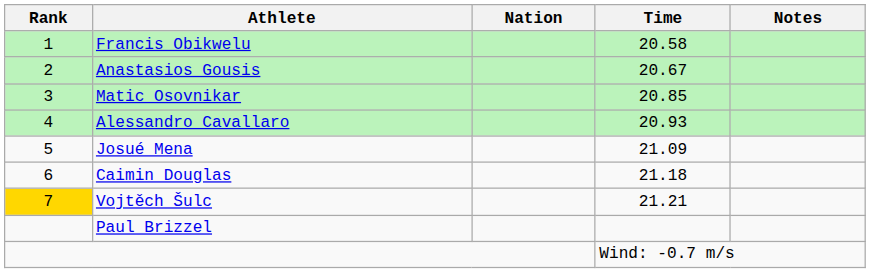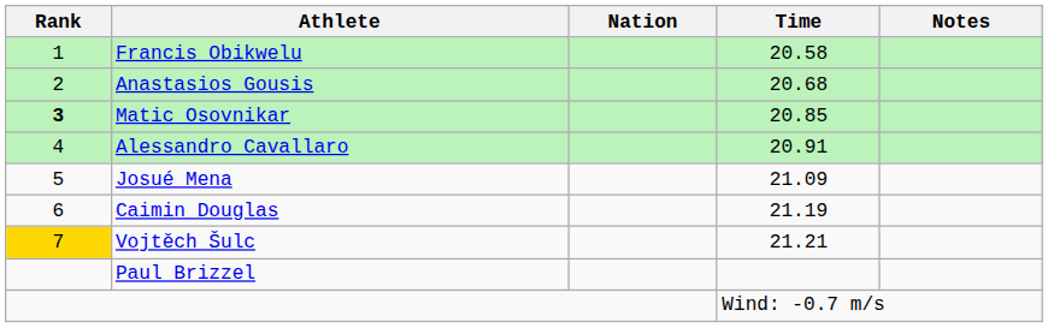 <table class="wikitable sortable" style="text-align:center;width: 55%;">
 <tr>
 <th scope="col">Rank</th>
 <th scope="col">Athlete</th>
 <th scope="col">Nation</th>
 <th scope="col">Time</th>
 <th scope="col">Notes</th>
 </tr>
 <tr bgcolor=bbf3bb>
 <td>1</td>
 <td align=left><a href='#'>Francis Obikwelu</a></td>
 <td align=left></td>
 <td>20.58</td>
 <td></td>
 </tr>
 <tr bgcolor=bbf3bb>
 <td>2</td>
 <td align=left><a href='#'>Anastasios Gousis</a></td>
 <td align=left></td>
-<td>20.67</td>
+<td>20.68</td>
 <td></td>
 </tr>
 <tr bgcolor=bbf3bb>
-<td>3</td>
+<td><strong>3</strong></td>
 <td align=left><a href='#'>Matic Osovnikar</a></td>
 <td align=left></td>
 <td>20.85</td>
 <td></td>
 </tr>
 <tr bgcolor=bbf3bb>
 <td>4</td>
 <td align=left><a href='#'>Alessandro Cavallaro</a></td>
 <td align=left></td>
-<td>20.93</td>
+<td>20.91</td>
 <td></td>
 </tr>
 <tr>
 <td>5</td>
 <td align=left><a href='#'>Josué Mena</a></td>
 <td align=left></td>
 <td>21.09</td>
 <td></td>
 </tr>
 <tr>
 <td>6</td>
 <td align=left><a href='#'>Caimin Douglas</a></td>
 <td align=left></td>
-<td>21.18</td>
+<td>21.19</td>
 <td></td>
 </tr>
 <tr>
 <td style="background: gold;">7</td>
 <td align=left><a href='#'>Vojtěch Šulc</a></td>
 <td align=left></td>
 <td>21.21</td>
 <td></td>
 </tr>
 <tr>
 <td></td>
 <td align=left><a href='#'>Paul Brizzel</a></td>
 <td align=left></td>
 <td></td>
 <td></td>
 </tr>
 <tr class="sortbottom">
 <td colspan="3"></td>
 <td colspan="2" style="text-align:left;">Wind: -0.7 m/s</td>
 </tr>
 </table>
